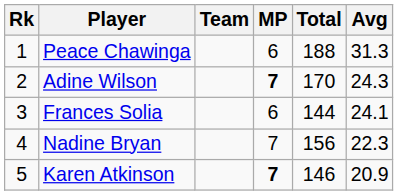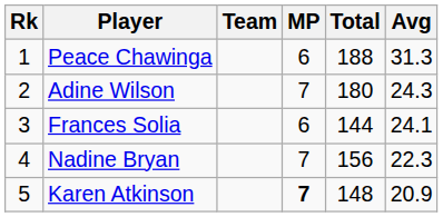 <table class=wikitable>
 <tr>
 <th>Rk</th>
 <th>Player</th>
 <th>Team</th>
 <th>MP</th>
 <th>Total</th>
 <th>Avg</th>
 </tr>
 <tr>
 <td align=center>1</td>
 <td><a href='#'>Peace Chawinga</a></td>
 <td></td>
 <td align=center>6</td>
 <td align=center>188</td>
 <td align=center>31.3</td>
 </tr>
 <tr>
 <td align=center>2</td>
 <td><a href='#'>Adine Wilson</a></td>
 <td></td>
-<td align=center><strong>7</strong></td>
-<td align=center>170</td>
+<td align=center>7</td>
+<td align=center>180</td>
 <td align=center>24.3</td>
 </tr>
 <tr>
 <td align=center>3</td>
 <td><a href='#'>Frances Solia</a></td>
 <td></td>
 <td align=center>6</td>
 <td align=center>144</td>
 <td align=center>24.1</td>
 </tr>
 <tr>
 <td align=center>4</td>
 <td><a href='#'>Nadine Bryan</a></td>
 <td></td>
 <td align=center>7</td>
 <td align=center>156</td>
 <td align=center>22.3</td>
 </tr>
 <tr>
 <td align=center>5</td>
 <td><a href='#'>Karen Atkinson</a></td>
 <td></td>
 <td align=center><strong>7</strong></td>
-<td align=center>146</td>
+<td align=center>148</td>
 <td align=center>20.9</td>
 </tr>
 </table>
